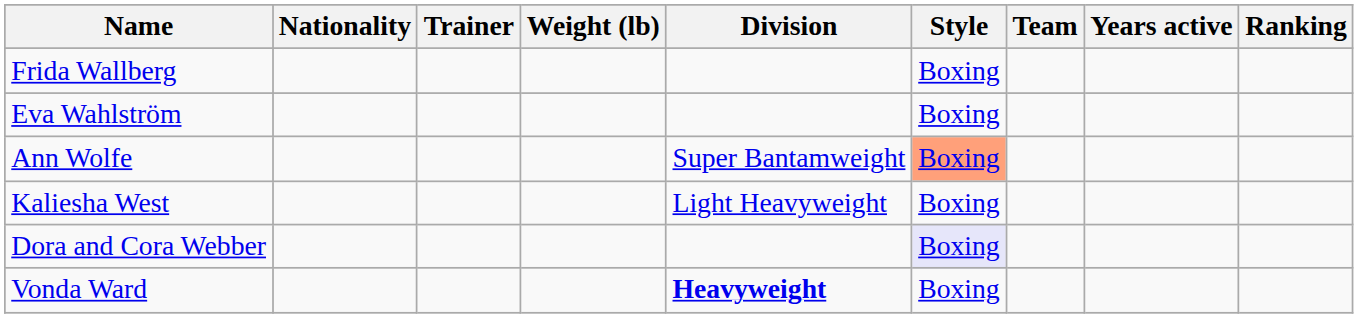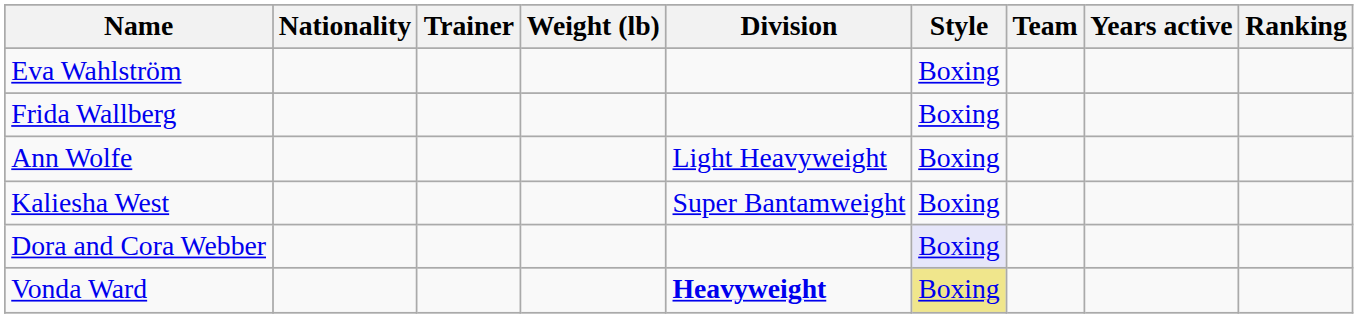 <table class="wikitable sortable">
 <tr>
 <th><strong>Name</strong></th>
 <th><strong>Nationality</strong></th>
 <th><strong>Trainer</strong></th>
 <th><strong>Weight (lb)</strong></th>
 <th><strong>Division</strong></th>
 <th><strong>Style</strong></th>
 <th><strong>Team</strong></th>
 <th><strong>Years active</strong></th>
 <th><strong>Ranking</strong></th>
 </tr>
 <tr>
-<td><a href='#'>Frida Wallberg</a></td>
+<td><a href='#'>Eva Wahlström</a></td>
 <td></td>
 <td></td>
 <td></td>
 <td></td>
 <td><a href='#'>Boxing</a></td>
 <td></td>
 <td></td>
 <td></td>
 </tr>
 <tr>
-<td><a href='#'>Eva Wahlström</a></td>
+<td><a href='#'>Frida Wallberg</a></td>
 <td></td>
 <td></td>
 <td></td>
 <td></td>
 <td><a href='#'>Boxing</a></td>
 <td></td>
 <td></td>
 <td></td>
 </tr>
 <tr>
 <td><a href='#'>Ann Wolfe</a></td>
 <td></td>
 <td></td>
 <td></td>
-<td><a href='#'>Super Bantamweight</a></td>
-<td style="background: lightsalmon;"><a href='#'>Boxing</a></td>
+<td><a href='#'>Light Heavyweight</a></td>
+<td><a href='#'>Boxing</a></td>
 <td></td>
 <td></td>
 <td></td>
 </tr>
 <tr>
 <td><a href='#'>Kaliesha West</a></td>
 <td></td>
 <td></td>
 <td></td>
-<td><a href='#'>Light Heavyweight</a></td>
+<td><a href='#'>Super Bantamweight</a></td>
 <td><a href='#'>Boxing</a></td>
 <td></td>
 <td></td>
 <td></td>
 </tr>
 <tr>
 <td><a href='#'>Dora and Cora Webber</a></td>
 <td></td>
 <td></td>
 <td></td>
 <td></td>
 <td style="background: lavender;"><a href='#'>Boxing</a></td>
 <td></td>
 <td></td>
 <td></td>
 </tr>
 <tr>
 <td><a href='#'>Vonda Ward</a></td>
 <td></td>
 <td></td>
 <td></td>
 <td><strong><a href='#'>Heavyweight</a></strong></td>
-<td><a href='#'>Boxing</a></td>
+<td style="background: khaki;"><a href='#'>Boxing</a></td>
 <td></td>
 <td></td>
 <td></td>
 </tr>
 </table>
